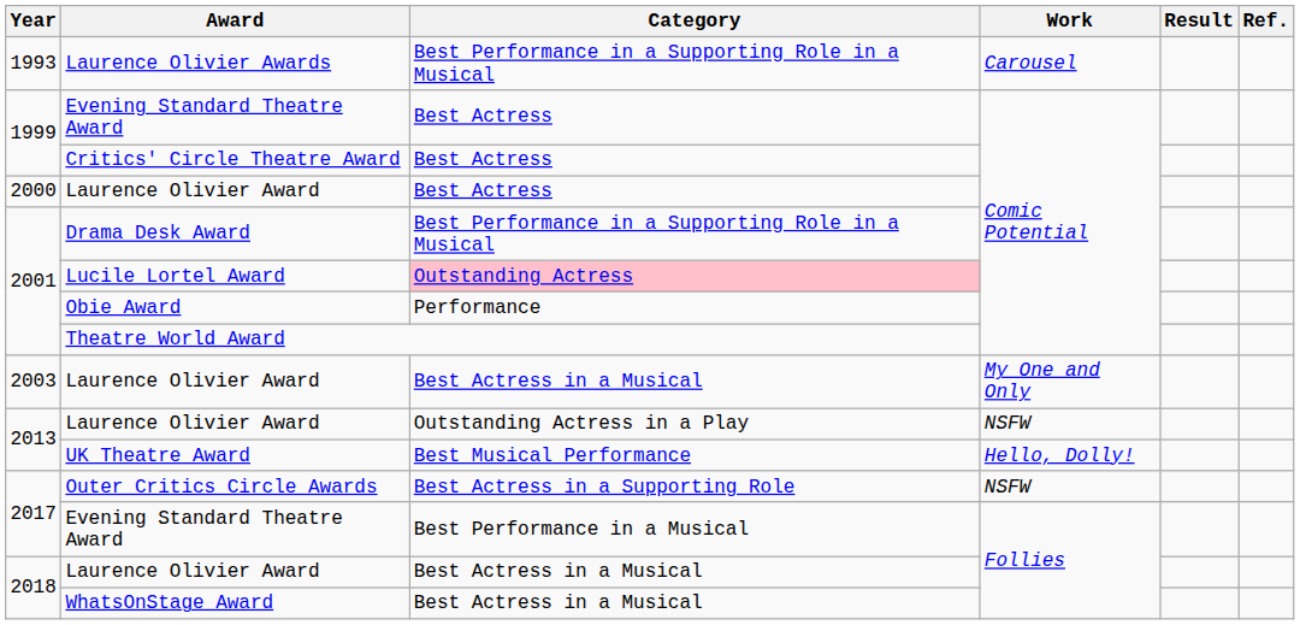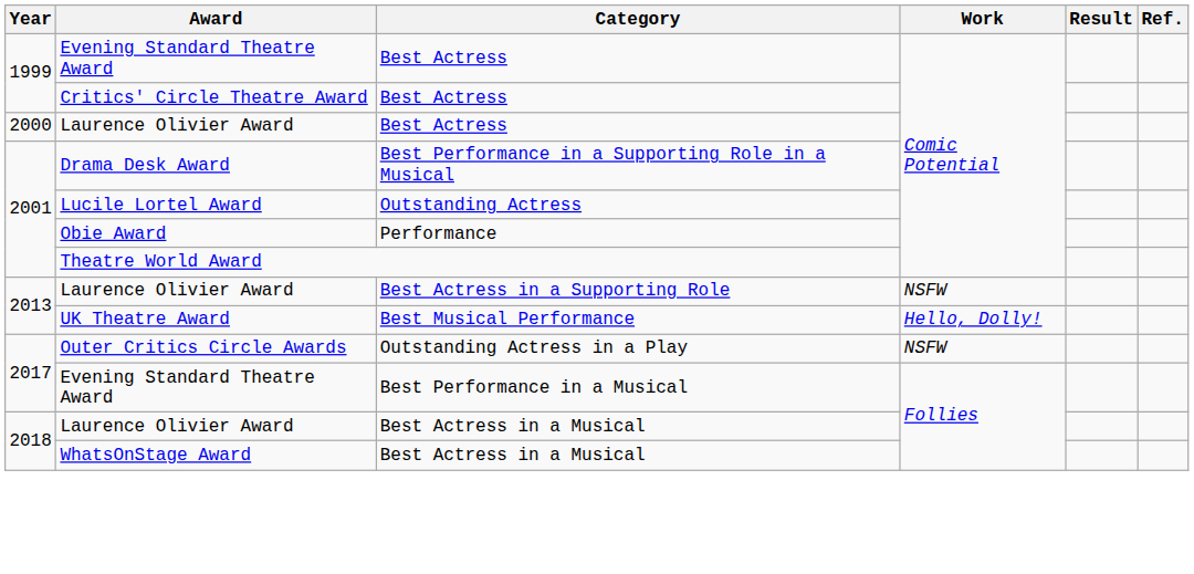 <table class="wikitable sortable">
 <tr>
 <th>Year</th>
 <th>Award</th>
 <th>Category</th>
 <th>Work</th>
 <th>Result</th>
 <th>Ref.</th>
-</tr>
-<tr>
-<td align="center">1993</td>
-<td><a href='#'>Laurence Olivier Awards</a></td>
-<td><a href='#'>Best Performance in a Supporting Role in a Musical</a></td>
-<td><em><a href='#'>Carousel</a></em></td>
-<td></td>
-<td></td>
 </tr>
 <tr>
 <td rowspan="2" align="center">1999</td>
 <td><a href='#'>Evening Standard Theatre Award</a></td>
 <td><a href='#'>Best Actress</a></td>
 <td rowspan="7"><em><a href='#'>Comic Potential</a></em></td>
 <td></td>
 <td></td>
 </tr>
 <tr>
 <td><a href='#'>Critics' Circle Theatre Award</a></td>
 <td><a href='#'>Best Actress</a></td>
 <td></td>
 <td></td>
 </tr>
 <tr>
 <td align="center">2000</td>
 <td>Laurence Olivier Award</td>
 <td><a href='#'>Best Actress</a></td>
 <td></td>
 <td></td>
 </tr>
 <tr>
 <td rowspan="4" align="center">2001</td>
 <td><a href='#'>Drama Desk Award</a></td>
 <td><a href='#'>Best Performance in a Supporting Role in a Musical</a></td>
 <td></td>
 <td></td>
 </tr>
 <tr>
 <td><a href='#'>Lucile Lortel Award</a></td>
-<td style="background: pink;"><a href='#'>Outstanding Actress</a></td>
+<td><a href='#'>Outstanding Actress</a></td>
 <td></td>
 <td></td>
 </tr>
 <tr>
 <td><a href='#'>Obie Award</a></td>
 <td>Performance</td>
 <td></td>
 <td></td>
 </tr>
 <tr>
 <td colspan="2"><a href='#'>Theatre World Award</a></td>
 <td></td>
 <td></td>
 </tr>
 <tr>
-<td align="center">2003</td>
-<td>Laurence Olivier Award</td>
-<td><a href='#'>Best Actress in a Musical</a></td>
-<td><em><a href='#'>My One and Only</a></em></td>
-<td></td>
-<td></td>
-</tr>
-<tr>
 <td rowspan="2" align="center">2013</td>
 <td>Laurence Olivier Award</td>
-<td>Outstanding Actress in a Play</td>
+<td><a href='#'>Best Actress in a Supporting Role</a></td>
 <td><em>NSFW</em></td>
 <td></td>
 <td></td>
 </tr>
 <tr>
 <td><a href='#'>UK Theatre Award</a></td>
 <td><a href='#'>Best Musical Performance</a></td>
 <td><em><a href='#'>Hello, Dolly!</a></em></td>
 <td></td>
 <td></td>
 </tr>
 <tr>
 <td rowspan="2">2017</td>
 <td><a href='#'>Outer Critics Circle Awards</a></td>
-<td><a href='#'>Best Actress in a Supporting Role</a></td>
+<td>Outstanding Actress in a Play</td>
 <td><em>NSFW</em></td>
 <td></td>
 <td></td>
 </tr>
 <tr>
 <td>Evening Standard Theatre Award</td>
 <td>Best Performance in a Musical</td>
 <td rowspan="3"><em><a href='#'>Follies</a></em></td>
 <td></td>
 <td></td>
 </tr>
 <tr>
 <td rowspan="2" align="center">2018</td>
 <td>Laurence Olivier Award</td>
 <td>Best Actress in a Musical</td>
 <td></td>
 <td></td>
 </tr>
 <tr>
 <td><a href='#'>WhatsOnStage Award</a></td>
 <td>Best Actress in a Musical</td>
 <td></td>
 <td></td>
 </tr>
 </table>
